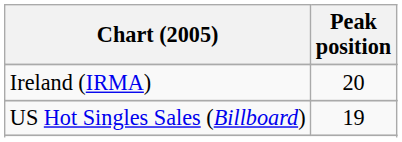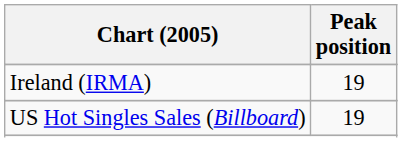 <table class="wikitable sortable">
 <tr>
 <th scope="col">Chart (2005)</th>
 <th scope="col">Peak<br>position</th>
 </tr>
 <tr>
 </tr>
 <tr>
 </tr>
 <tr>
 </tr>
 <tr>
 </tr>
 <tr>
 </tr>
 <tr>
 </tr>
 <tr>
 <td>Ireland (<a href='#'>IRMA</a>)</td>
-<td align="center">20</td>
+<td align="center">19</td>
 </tr>
 <tr>
 </tr>
 <tr>
 </tr>
 <tr>
 </tr>
 <tr>
 </tr>
 <tr>
 <td>US <a href='#'>Hot Singles Sales</a> (<em><a href='#'>Billboard</a></em>)</td>
 <td style="text-align:center;">19</td>
 </tr>
 <tr>
 </tr>
 <tr>
 </tr>
 <tr>
 </tr>
 </table>
